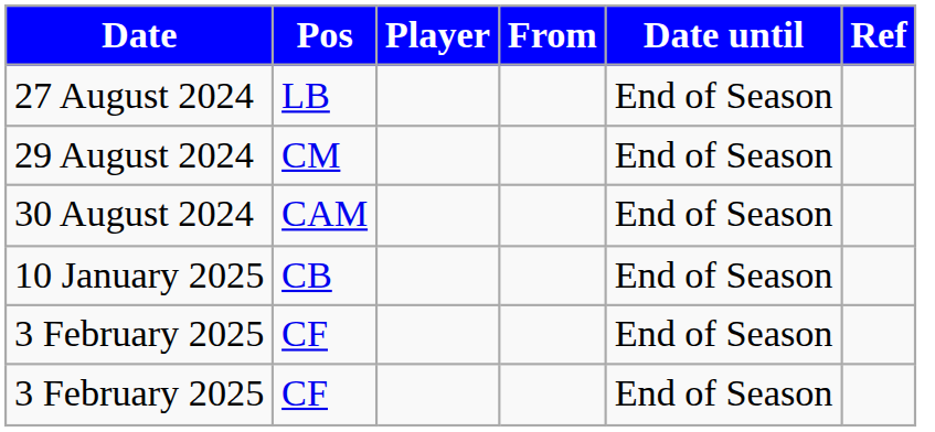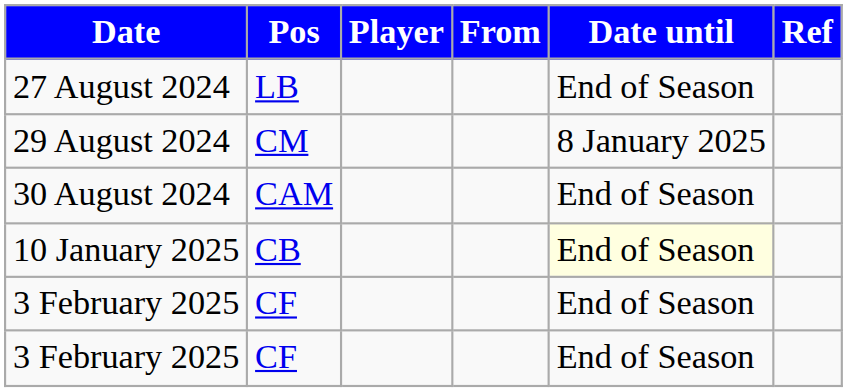 <table class="wikitable plainrowheaders sortable">
 <tr>
 <th style="background:Blue; color:White">Date</th>
 <th style="background:Blue; color:White">Pos</th>
 <th style="background:Blue; color:White">Player</th>
 <th style="background:Blue; color:White">From</th>
 <th style="background:Blue; color:White">Date until</th>
 <th style="background:Blue; color:White">Ref</th>
 </tr>
 <tr>
 <td>27 August 2024</td>
 <td><a href='#'>LB</a></td>
 <td></td>
 <td></td>
 <td>End of Season</td>
 <td></td>
 </tr>
 <tr>
 <td>29 August 2024</td>
 <td><a href='#'>CM</a></td>
 <td></td>
 <td></td>
-<td>End of Season</td>
+<td>8 January 2025</td>
 <td></td>
 </tr>
 <tr>
 <td>30 August 2024</td>
 <td><a href='#'>CAM</a></td>
 <td></td>
 <td></td>
 <td>End of Season</td>
 <td></td>
 </tr>
 <tr>
 <td>10 January 2025</td>
 <td><a href='#'>CB</a></td>
 <td></td>
 <td></td>
-<td>End of Season</td>
+<td style="background: lightyellow;">End of Season</td>
 <td></td>
 </tr>
 <tr>
 <td>3 February 2025</td>
 <td><a href='#'>CF</a></td>
 <td></td>
 <td></td>
 <td>End of Season</td>
 <td></td>
 </tr>
 <tr>
 <td>3 February 2025</td>
 <td><a href='#'>CF</a></td>
 <td></td>
 <td></td>
 <td>End of Season</td>
 <td></td>
 </tr>
 </table>
